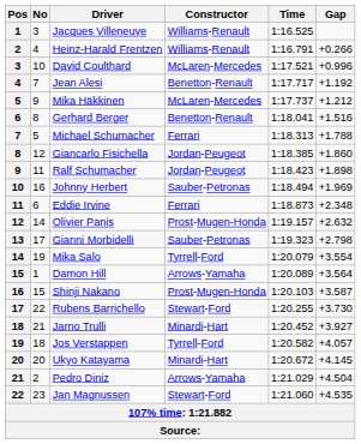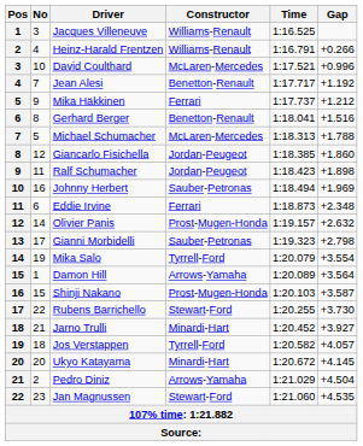 <table class="wikitable sortable" style="font-size: 95%;">
 <tr>
 <th>Pos</th>
 <th>No</th>
 <th>Driver</th>
 <th>Constructor</th>
 <th>Time</th>
 <th>Gap</th>
 </tr>
 <tr>
 <th>1</th>
 <td>3</td>
 <td> <a href='#'>Jacques Villeneuve</a></td>
 <td><a href='#'>Williams</a>-<a href='#'>Renault</a></td>
 <td>1:16.525</td>
 <td></td>
 </tr>
 <tr>
 <th>2</th>
 <td>4</td>
 <td> <a href='#'>Heinz-Harald Frentzen</a></td>
 <td><a href='#'>Williams</a>-<a href='#'>Renault</a></td>
 <td>1:16.791</td>
 <td>+0.266</td>
 </tr>
 <tr>
 <th>3</th>
 <td>10</td>
 <td> <a href='#'>David Coulthard</a></td>
 <td><a href='#'>McLaren</a>-<a href='#'>Mercedes</a></td>
 <td>1:17.521</td>
 <td>+0.996</td>
 </tr>
 <tr>
 <th>4</th>
 <td>7</td>
 <td> <a href='#'>Jean Alesi</a></td>
 <td><a href='#'>Benetton</a>-<a href='#'>Renault</a></td>
 <td>1:17.717</td>
 <td>+1.192</td>
 </tr>
 <tr>
 <th>5</th>
 <td>9</td>
 <td> <a href='#'>Mika Häkkinen</a></td>
-<td><a href='#'>McLaren</a>-<a href='#'>Mercedes</a></td>
+<td><a href='#'>Ferrari</a></td>
 <td>1:17.737</td>
 <td>+1.212</td>
 </tr>
 <tr>
 <th>6</th>
 <td>8</td>
 <td> <a href='#'>Gerhard Berger</a></td>
 <td><a href='#'>Benetton</a>-<a href='#'>Renault</a></td>
 <td>1:18.041</td>
 <td>+1.516</td>
 </tr>
 <tr>
 <th>7</th>
 <td>5</td>
 <td> <a href='#'>Michael Schumacher</a></td>
-<td><a href='#'>Ferrari</a></td>
+<td><a href='#'>McLaren</a>-<a href='#'>Mercedes</a></td>
 <td>1:18.313</td>
 <td>+1.788</td>
 </tr>
 <tr>
 <th>8</th>
 <td>12</td>
 <td> <a href='#'>Giancarlo Fisichella</a></td>
 <td><a href='#'>Jordan</a>-<a href='#'>Peugeot</a></td>
 <td>1:18.385</td>
 <td>+1.860</td>
 </tr>
 <tr>
 <th>9</th>
 <td>11</td>
 <td> <a href='#'>Ralf Schumacher</a></td>
 <td><a href='#'>Jordan</a>-<a href='#'>Peugeot</a></td>
 <td>1:18.423</td>
 <td>+1.898</td>
 </tr>
 <tr>
 <th>10</th>
 <td>16</td>
 <td> <a href='#'>Johnny Herbert</a></td>
 <td><a href='#'>Sauber</a>-<a href='#'>Petronas</a></td>
 <td>1:18.494</td>
 <td>+1.969</td>
 </tr>
 <tr>
 <th>11</th>
 <td>6</td>
 <td> <a href='#'>Eddie Irvine</a></td>
 <td><a href='#'>Ferrari</a></td>
 <td>1:18.873</td>
 <td>+2.348</td>
 </tr>
 <tr>
 <th>12</th>
 <td>14</td>
 <td> <a href='#'>Olivier Panis</a></td>
 <td><a href='#'>Prost</a>-<a href='#'>Mugen-Honda</a></td>
 <td>1:19.157</td>
 <td>+2.632</td>
 </tr>
 <tr>
 <th>13</th>
 <td>17</td>
 <td> <a href='#'>Gianni Morbidelli</a></td>
 <td><a href='#'>Sauber</a>-<a href='#'>Petronas</a></td>
 <td>1:19.323</td>
 <td>+2.798</td>
 </tr>
 <tr>
 <th>14</th>
 <td>19</td>
 <td> <a href='#'>Mika Salo</a></td>
 <td><a href='#'>Tyrrell</a>-<a href='#'>Ford</a></td>
 <td>1:20.079</td>
 <td>+3.554</td>
 </tr>
 <tr>
 <th>15</th>
 <td>1</td>
 <td> <a href='#'>Damon Hill</a></td>
 <td><a href='#'>Arrows</a>-<a href='#'>Yamaha</a></td>
 <td>1:20.089</td>
 <td>+3.564</td>
 </tr>
 <tr>
 <th>16</th>
 <td>15</td>
 <td> <a href='#'>Shinji Nakano</a></td>
 <td><a href='#'>Prost</a>-<a href='#'>Mugen-Honda</a></td>
 <td>1:20.103</td>
 <td>+3.587</td>
 </tr>
 <tr>
 <th>17</th>
 <td>22</td>
 <td> <a href='#'>Rubens Barrichello</a></td>
 <td><a href='#'>Stewart</a>-<a href='#'>Ford</a></td>
 <td>1:20.255</td>
 <td>+3.730</td>
 </tr>
 <tr>
 <th>18</th>
 <td>21</td>
 <td> <a href='#'>Jarno Trulli</a></td>
 <td><a href='#'>Minardi</a>-<a href='#'>Hart</a></td>
 <td>1:20.452</td>
 <td>+3.927</td>
 </tr>
 <tr>
 <th>19</th>
 <td>18</td>
 <td> <a href='#'>Jos Verstappen</a></td>
 <td><a href='#'>Tyrrell</a>-<a href='#'>Ford</a></td>
 <td>1:20.582</td>
 <td>+4.057</td>
 </tr>
 <tr>
 <th>20</th>
 <td>20</td>
 <td> <a href='#'>Ukyo Katayama</a></td>
 <td><a href='#'>Minardi</a>-<a href='#'>Hart</a></td>
 <td>1:20.672</td>
 <td>+4.145</td>
 </tr>
 <tr>
 <th>21</th>
 <td>2</td>
 <td> <a href='#'>Pedro Diniz</a></td>
 <td><a href='#'>Arrows</a>-<a href='#'>Yamaha</a></td>
 <td>1:21.029</td>
 <td>+4.504</td>
 </tr>
 <tr>
 <th>22</th>
 <td>23</td>
 <td> <a href='#'>Jan Magnussen</a></td>
 <td><a href='#'>Stewart</a>-<a href='#'>Ford</a></td>
 <td>1:21.060</td>
 <td>+4.535</td>
 </tr>
 <tr>
 <th colspan="6"><a href='#'>107% time</a>: 1:21.882</th>
 </tr>
 <tr>
 <th colspan="6">Source: </th>
 </tr>
 </table>
